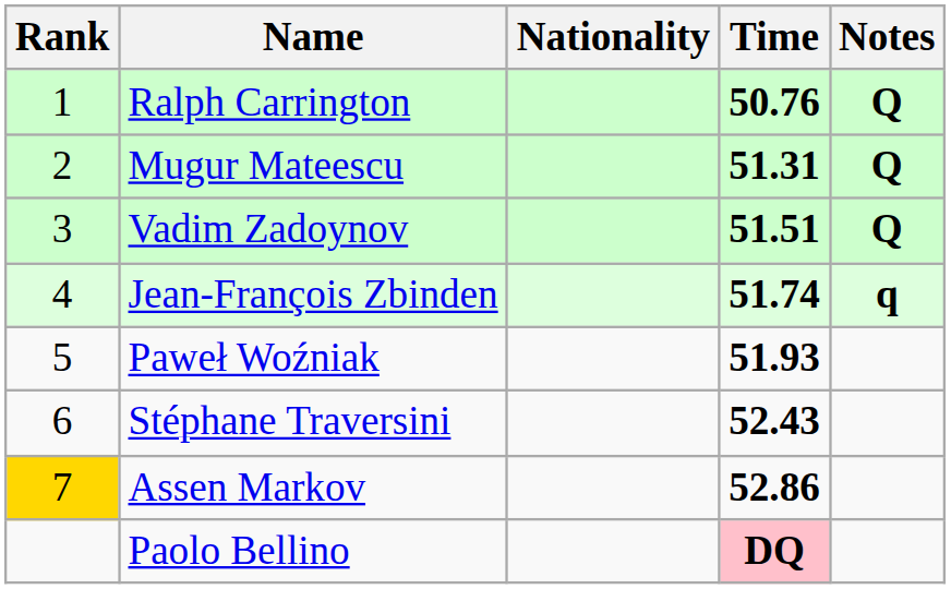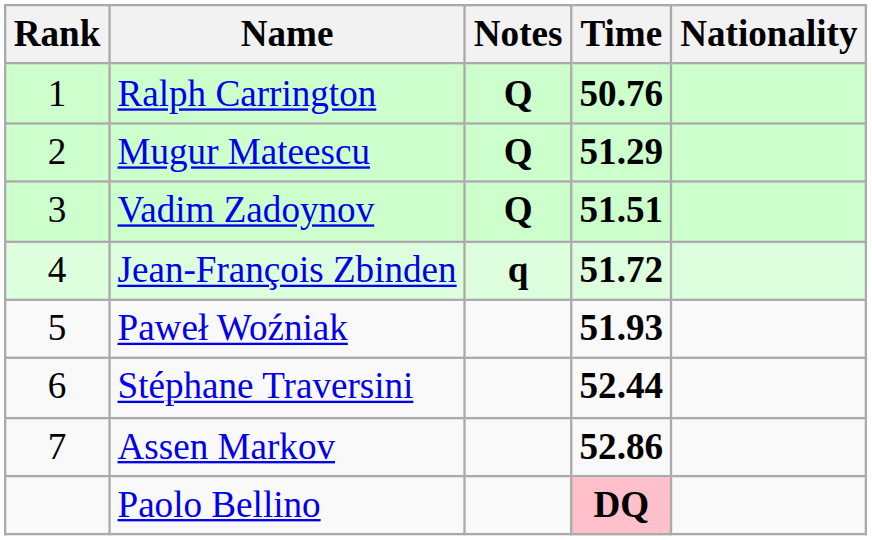 <table class="wikitable sortable" style="text-align:center">
 <tr>
 <th>Rank</th>
 <th>Name</th>
+<th>Notes</th>
+<th>Time</th>
 <th>Nationality</th>
-<th>Time</th>
-<th>Notes</th>
 </tr>
 <tr bgcolor=ccffcc>
 <td>1</td>
 <td align=left><a href='#'>Ralph Carrington</a></td>
+<td><strong>Q</strong></td>
+<td><strong>50.76</strong></td>
 <td align=left></td>
-<td><strong>50.76</strong></td>
-<td><strong>Q</strong></td>
 </tr>
 <tr bgcolor=ccffcc>
 <td>2</td>
 <td align=left><a href='#'>Mugur Mateescu</a></td>
+<td><strong>Q</strong></td>
+<td><strong>51.29</strong></td>
 <td align=left></td>
-<td><strong>51.31</strong></td>
-<td><strong>Q</strong></td>
 </tr>
 <tr bgcolor=ccffcc>
 <td>3</td>
 <td align=left><a href='#'>Vadim Zadoynov</a></td>
+<td><strong>Q</strong></td>
+<td><strong>51.51</strong></td>
 <td align=left></td>
-<td><strong>51.51</strong></td>
-<td><strong>Q</strong></td>
 </tr>
 <tr bgcolor=ddffdd>
 <td>4</td>
 <td align=left><a href='#'>Jean-François Zbinden</a></td>
+<td><strong>q</strong></td>
+<td><strong>51.72</strong></td>
 <td align=left></td>
-<td><strong>51.74</strong></td>
-<td><strong>q</strong></td>
 </tr>
 <tr>
 <td>5</td>
 <td align=left><a href='#'>Paweł Woźniak</a></td>
+<td></td>
+<td><strong>51.93</strong></td>
 <td align=left></td>
-<td><strong>51.93</strong></td>
-<td></td>
 </tr>
 <tr>
 <td>6</td>
 <td align=left><a href='#'>Stéphane Traversini</a></td>
+<td></td>
+<td><strong>52.44</strong></td>
 <td align=left></td>
-<td><strong>52.43</strong></td>
-<td></td>
 </tr>
 <tr>
-<td style="background: gold;">7</td>
+<td>7</td>
 <td align=left><a href='#'>Assen Markov</a></td>
+<td></td>
+<td><strong>52.86</strong></td>
 <td align=left></td>
-<td><strong>52.86</strong></td>
-<td></td>
 </tr>
 <tr>
 <td></td>
 <td align=left><a href='#'>Paolo Bellino</a></td>
+<td></td>
+<td style="background: pink;"><strong>DQ</strong></td>
 <td align=left></td>
-<td style="background: pink;"><strong>DQ</strong></td>
-<td></td>
 </tr>
 </table>
